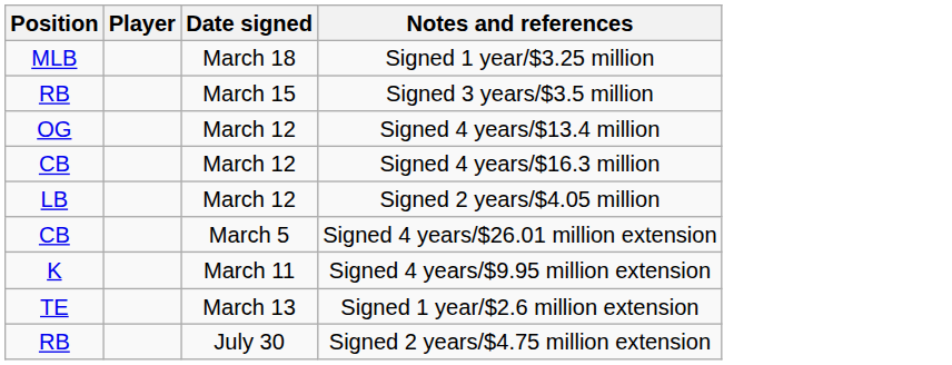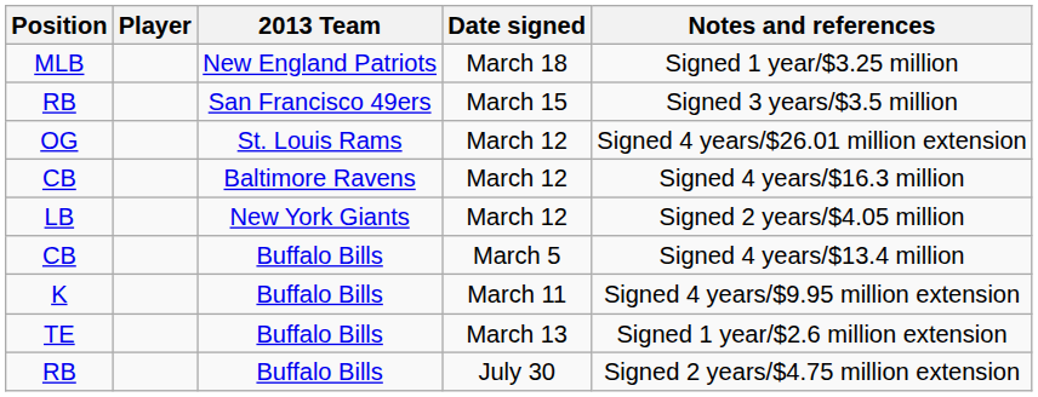 <table class="wikitable sortable" style="font-size: 95%; text-align: center;">
 <tr>
 <th>Position</th>
 <th>Player</th>
+<th>2013 Team</th>
 <th>Date signed</th>
 <th class="unsortable">Notes and references</th>
 </tr>
 <tr>
 <td><a href='#'>MLB</a></td>
 <td></td>
+<td><a href='#'>New England Patriots</a></td>
 <td>March 18</td>
 <td>Signed 1 year/$3.25 million</td>
 </tr>
 <tr>
 <td><a href='#'>RB</a></td>
 <td></td>
+<td><a href='#'>San Francisco 49ers</a></td>
 <td>March 15</td>
 <td>Signed 3 years/$3.5 million</td>
 </tr>
 <tr>
 <td><a href='#'>OG</a></td>
 <td></td>
+<td><a href='#'>St. Louis Rams</a></td>
 <td>March 12</td>
-<td>Signed 4 years/$13.4 million</td>
+<td>Signed 4 years/$26.01 million extension</td>
 </tr>
 <tr>
 <td><a href='#'>CB</a></td>
 <td></td>
+<td><a href='#'>Baltimore Ravens</a></td>
 <td>March 12</td>
 <td>Signed 4 years/$16.3 million</td>
 </tr>
 <tr>
 <td><a href='#'>LB</a></td>
 <td></td>
+<td><a href='#'>New York Giants</a></td>
 <td>March 12</td>
 <td>Signed 2 years/$4.05 million</td>
 </tr>
 <tr>
 <td><a href='#'>CB</a></td>
 <td></td>
+<td><a href='#'>Buffalo Bills</a></td>
 <td>March 5</td>
-<td>Signed 4 years/$26.01 million extension</td>
+<td>Signed 4 years/$13.4 million</td>
 </tr>
 <tr>
 <td><a href='#'>K</a></td>
 <td></td>
+<td><a href='#'>Buffalo Bills</a></td>
 <td>March 11</td>
 <td>Signed 4 years/$9.95 million extension</td>
 </tr>
 <tr>
 <td><a href='#'>TE</a></td>
 <td></td>
+<td><a href='#'>Buffalo Bills</a></td>
 <td>March 13</td>
 <td>Signed 1 year/$2.6 million extension</td>
 </tr>
 <tr>
 <td><a href='#'>RB</a></td>
 <td></td>
+<td><a href='#'>Buffalo Bills</a></td>
 <td>July 30</td>
 <td>Signed 2 years/$4.75 million extension</td>
 </tr>
 </table>
